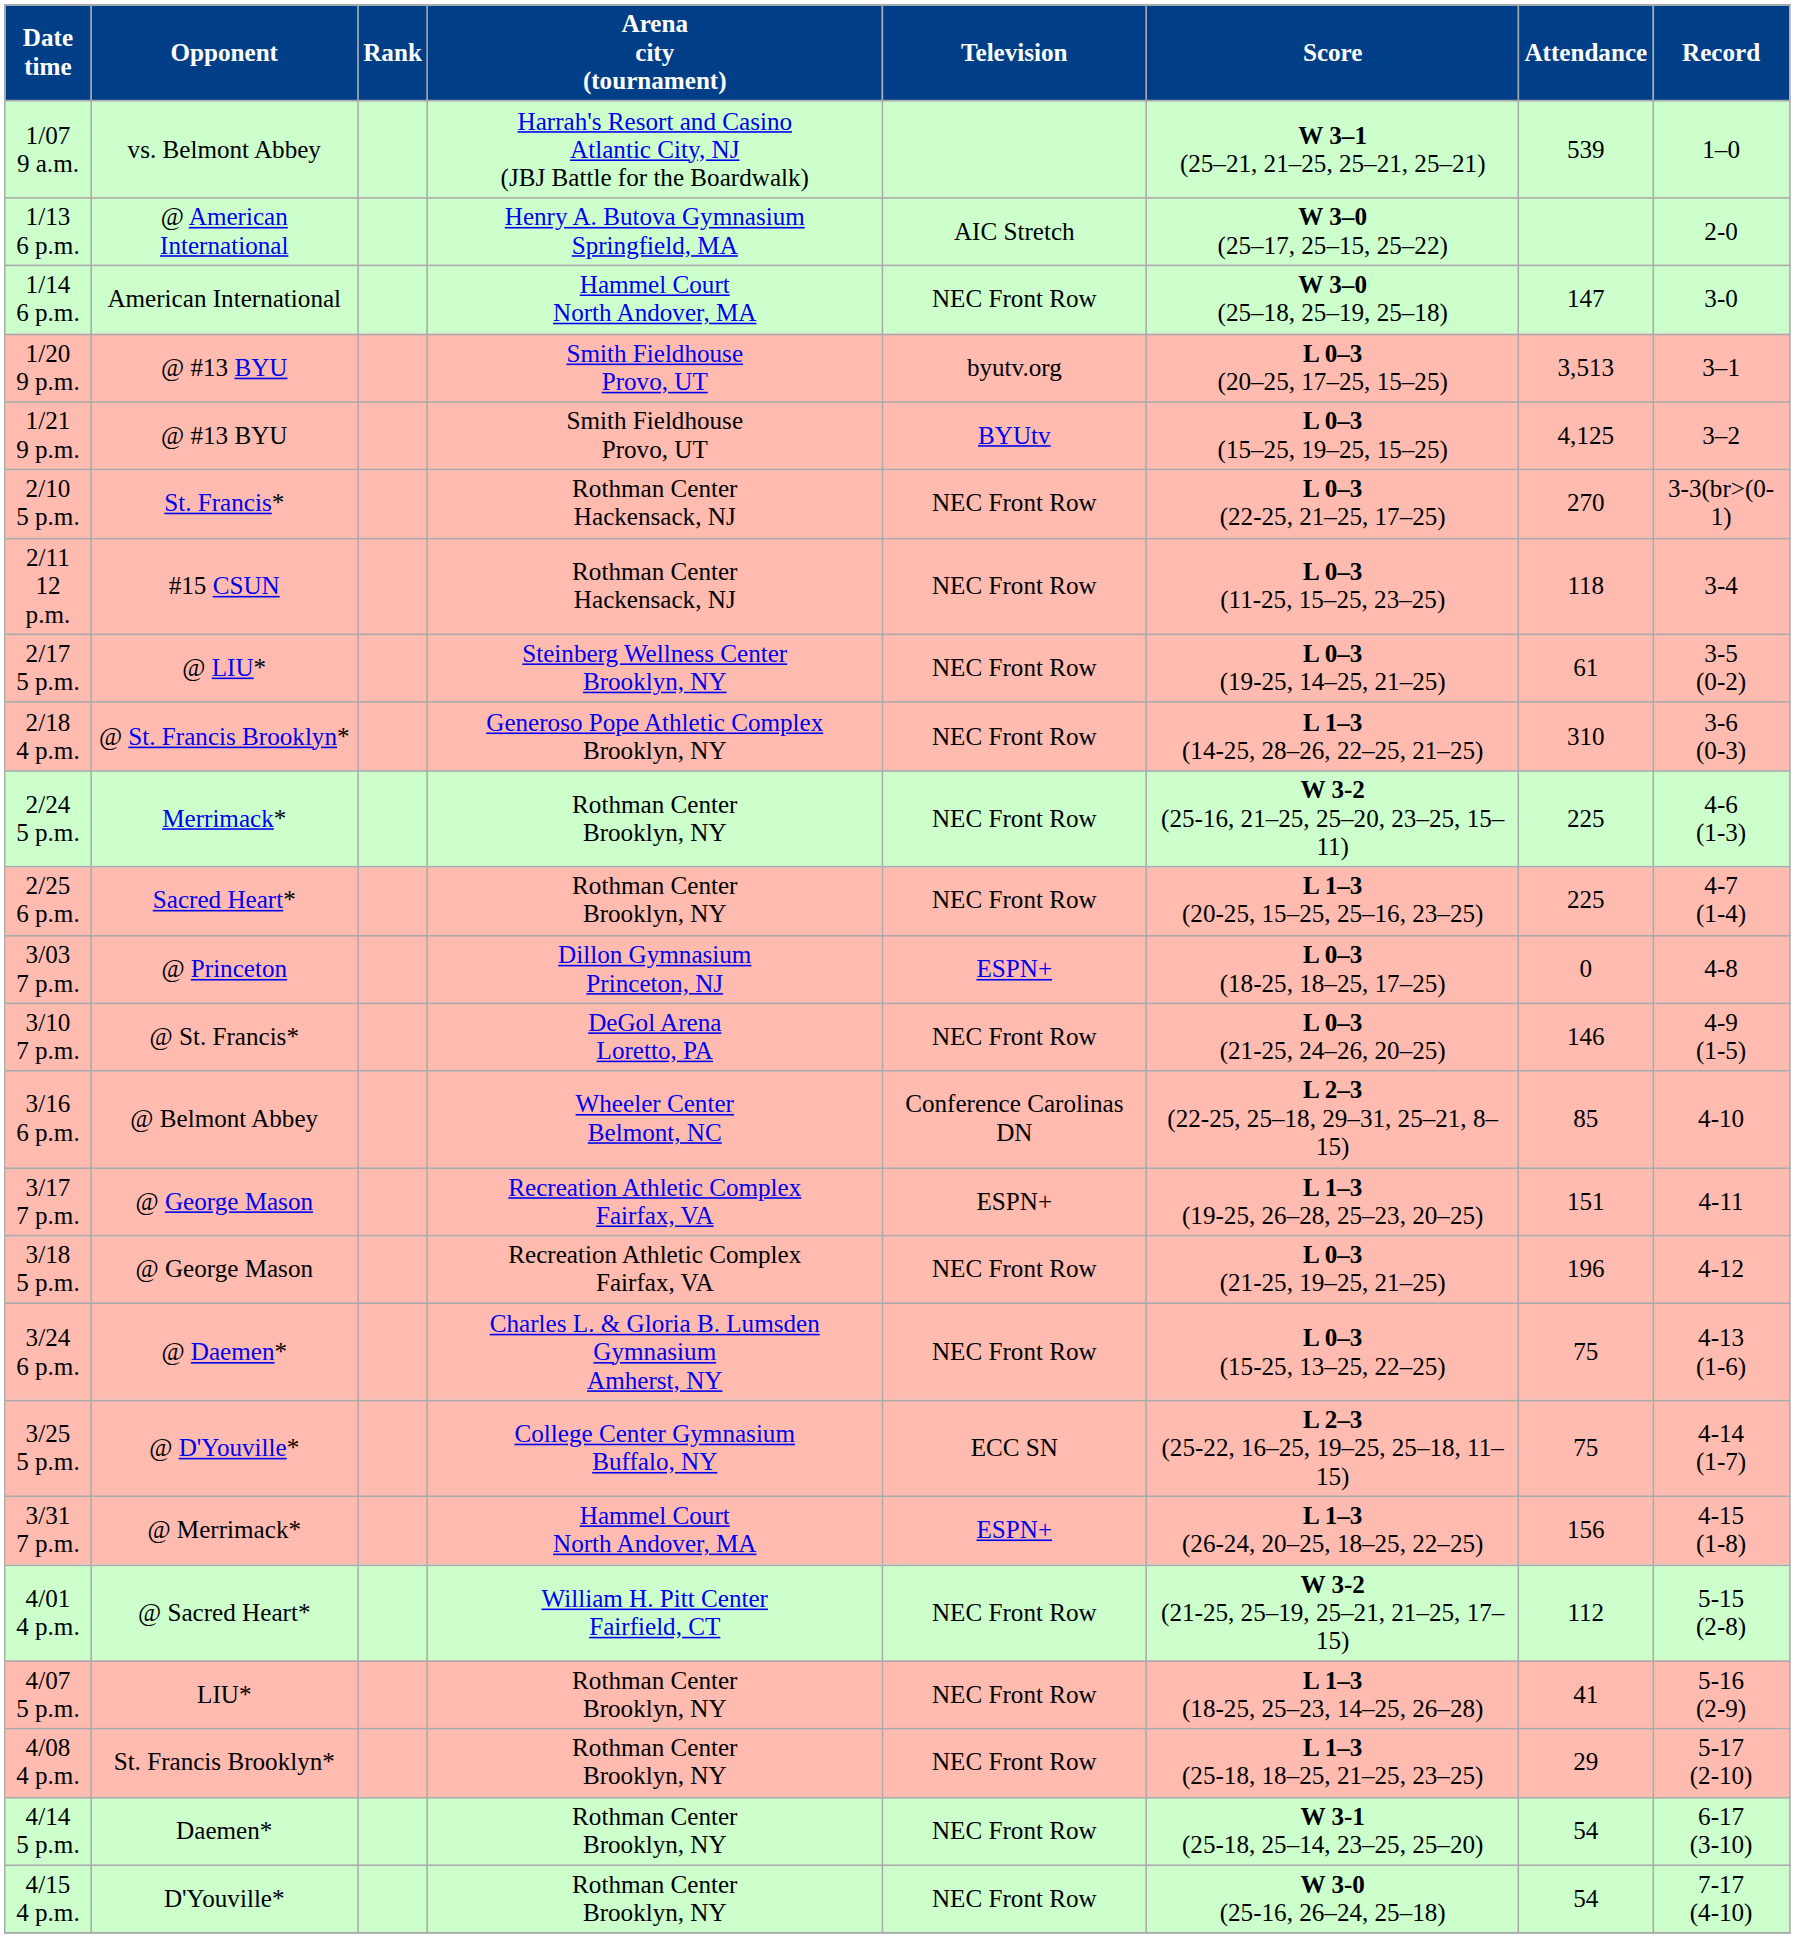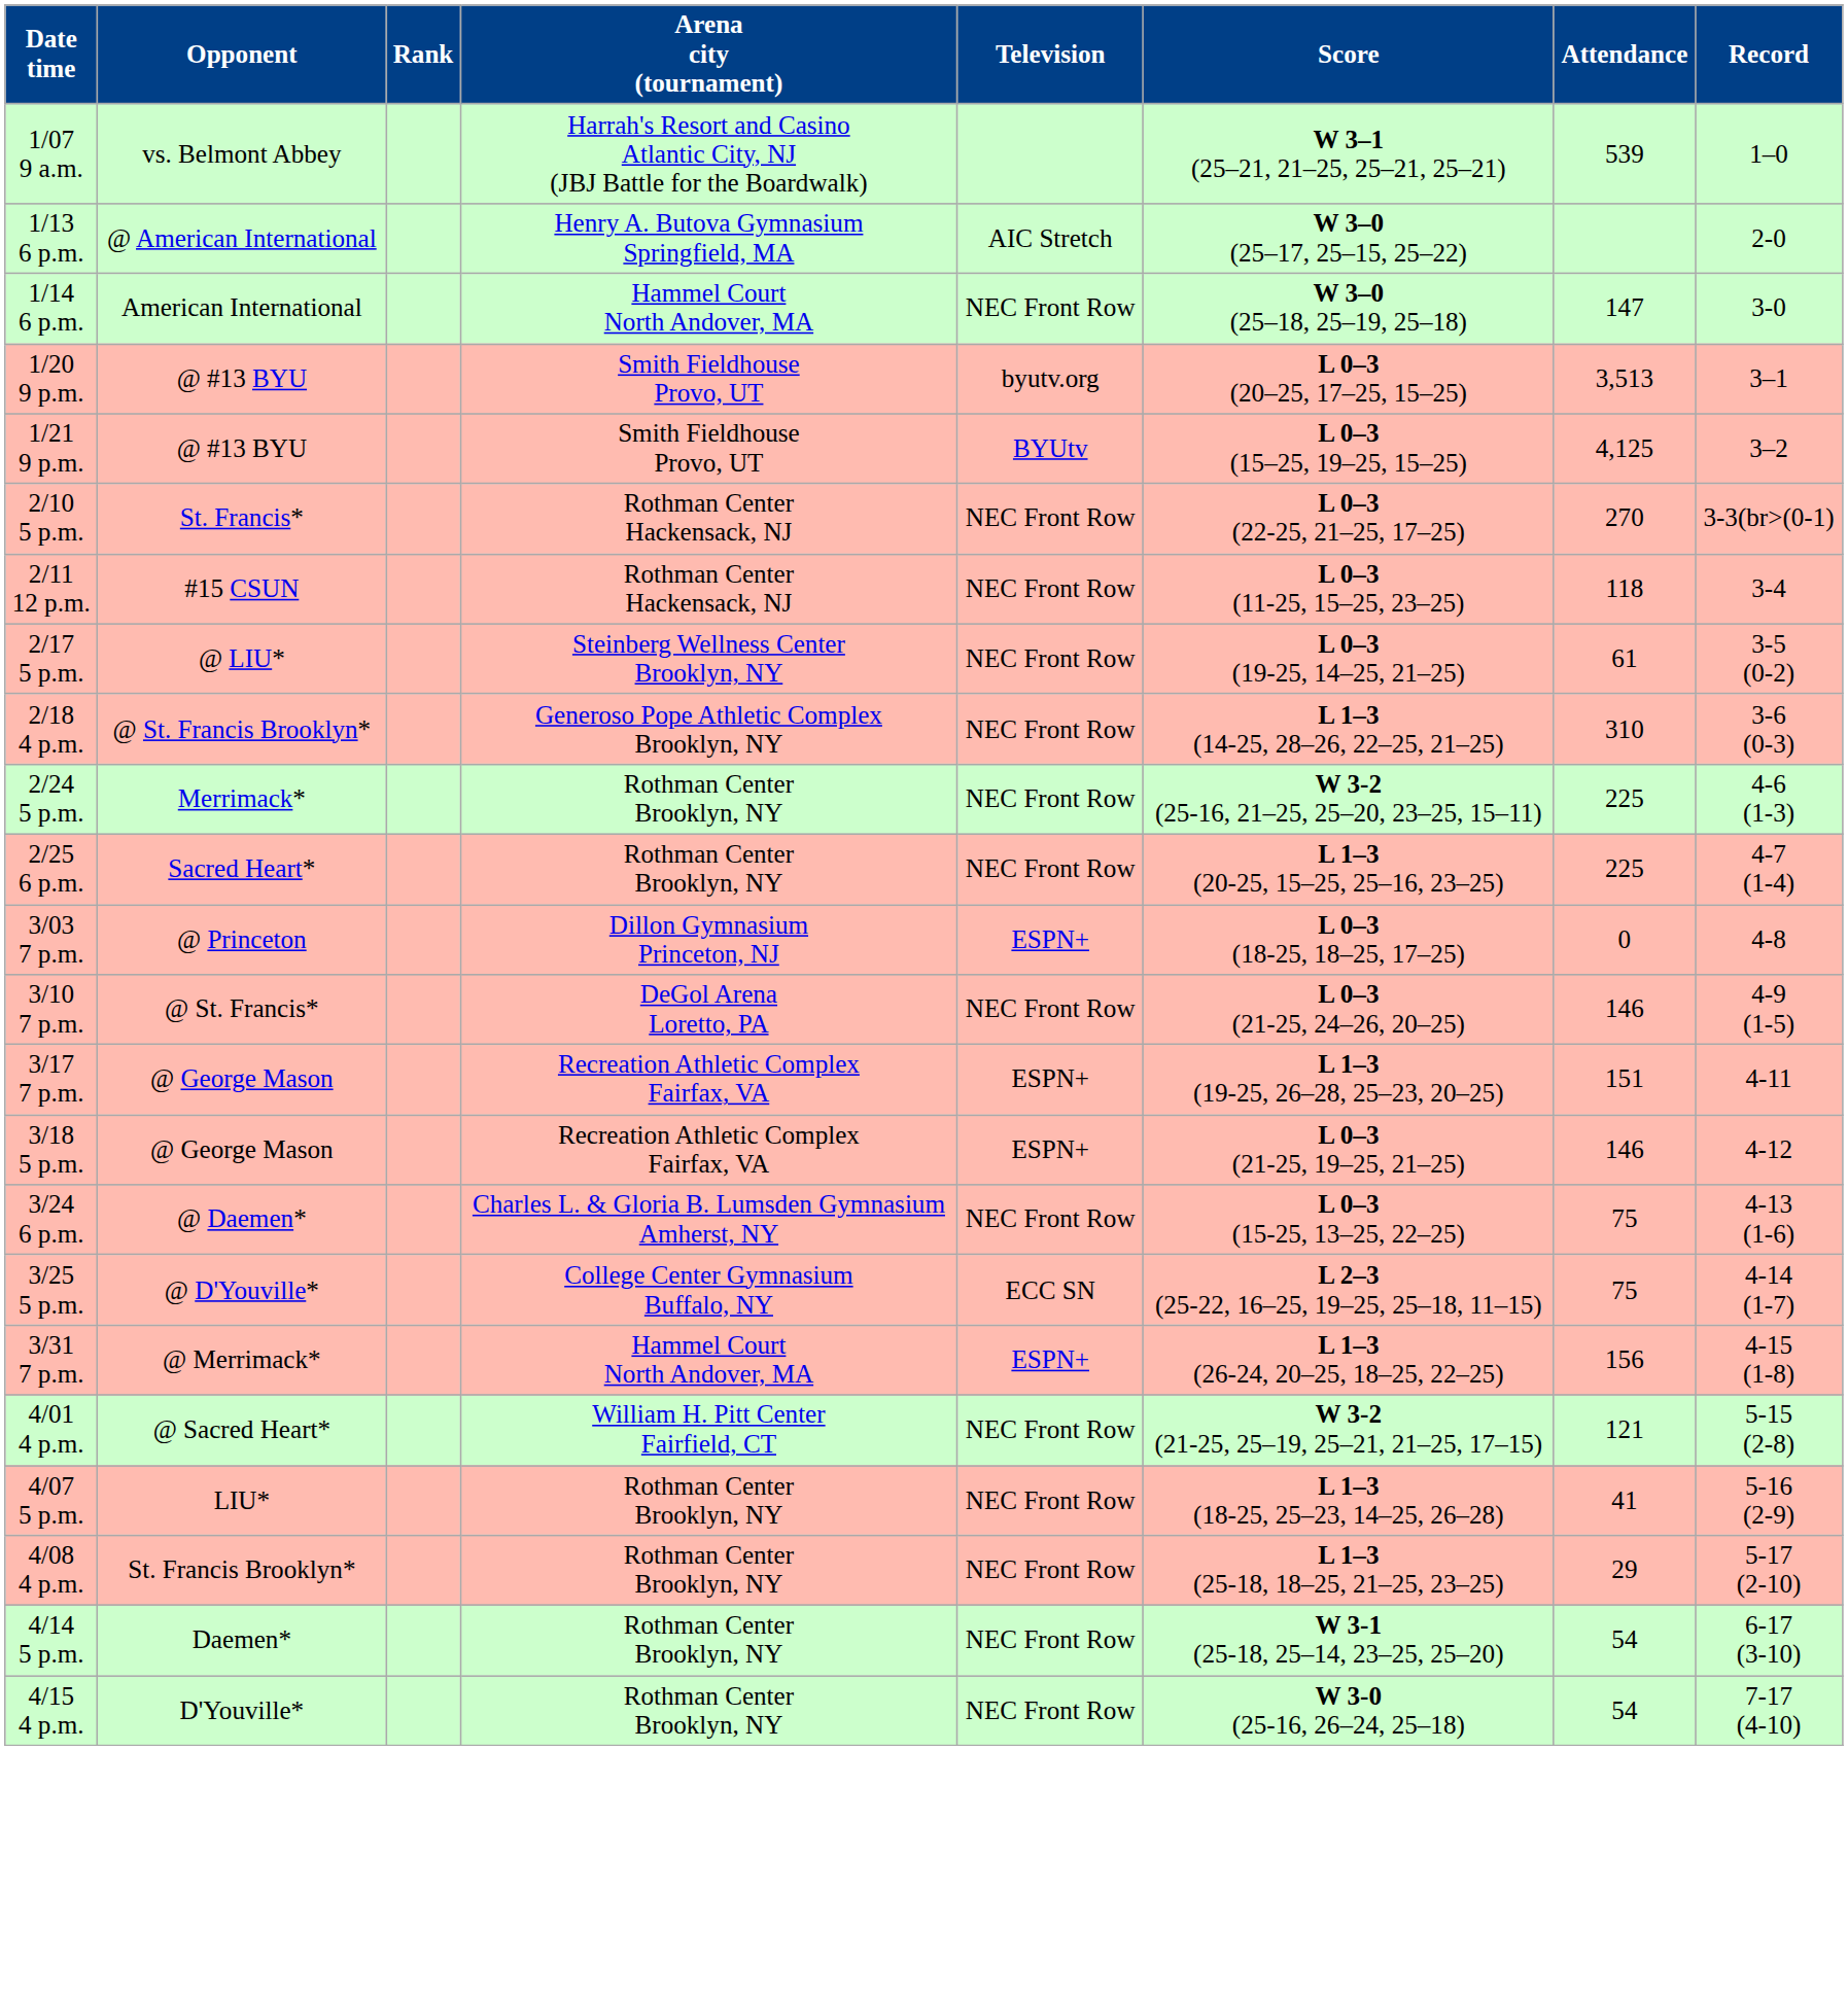 <table class="wikitable sortable" style="width:90%">
 <tr>
 <th style="background:#003F87; color:#FFFFFF;" scope="col">Date<br>time</th>
 <th style="background:#003F87; color:#FFFFFF;" scope="col">Opponent</th>
 <th style="background:#003F87; color:#FFFFFF;" scope="col">Rank</th>
 <th style="background:#003F87; color:#FFFFFF;" scope="col">Arena<br>city<br>(tournament)</th>
 <th style="background:#003F87; color:#FFFFFF;" scope="col">Television</th>
 <th style="background:#003F87; color:#FFFFFF;" scope="col">Score</th>
 <th style="background:#003F87; color:#FFFFFF;" scope="col">Attendance</th>
 <th style="background:#003F87; color:#FFFFFF;" scope="col">Record</th>
 </tr>
 <tr align="center" bgcolor="#ccffcc">
 <td>1/07<br>9 a.m.</td>
 <td>vs. Belmont Abbey</td>
 <td></td>
 <td><a href='#'>Harrah's Resort and Casino</a><br><a href='#'>Atlantic City, NJ</a><br>(JBJ Battle for the Boardwalk)</td>
 <td></td>
 <td><strong>W 3–1</strong><br>(25–21, 21–25, 25–21, 25–21)</td>
 <td>539</td>
 <td>1–0</td>
 </tr>
 <tr align="center" bgcolor="#ccffcc">
 <td>1/13<br>6 p.m.</td>
 <td>@ <a href='#'>American International</a></td>
 <td></td>
 <td><a href='#'>Henry A. Butova Gymnasium</a><br><a href='#'>Springfield, MA</a></td>
 <td>AIC Stretch</td>
 <td><strong>W 3–0</strong><br>(25–17, 25–15, 25–22)</td>
 <td></td>
 <td>2-0</td>
 </tr>
 <tr align="center" bgcolor="#ccffcc">
 <td>1/14<br>6 p.m.</td>
 <td>American International</td>
 <td></td>
 <td><a href='#'>Hammel Court</a><br><a href='#'>North Andover, MA</a></td>
 <td>NEC Front Row</td>
 <td><strong>W 3–0</strong><br>(25–18, 25–19, 25–18)</td>
 <td>147</td>
 <td>3-0</td>
 </tr>
 <tr align="center" bgcolor="#ffbbb">
 <td>1/20<br>9 p.m.</td>
 <td>@ #13 <a href='#'>BYU</a></td>
 <td></td>
 <td><a href='#'>Smith Fieldhouse</a><br><a href='#'>Provo, UT</a></td>
 <td>byutv.org</td>
 <td><strong>L 0–3</strong><br>(20–25, 17–25, 15–25)</td>
 <td>3,513</td>
 <td>3–1</td>
 </tr>
 <tr align="center" bgcolor="#ffbbb">
 <td>1/21<br>9 p.m.</td>
 <td>@ #13 BYU</td>
 <td></td>
 <td>Smith Fieldhouse<br>Provo, UT</td>
 <td><a href='#'>BYUtv</a></td>
 <td><strong>L 0–3</strong><br>(15–25, 19–25, 15–25)</td>
 <td>4,125</td>
 <td>3–2</td>
 </tr>
 <tr align="center" bgcolor="#ffbbb">
 <td>2/10<br>5 p.m.</td>
 <td><a href='#'>St. Francis</a>*</td>
 <td></td>
 <td>Rothman Center<br>Hackensack, NJ</td>
 <td>NEC Front Row</td>
 <td><strong>L 0–3</strong><br>(22-25, 21–25, 17–25)</td>
 <td>270</td>
 <td>3-3(br>(0-1)</td>
 </tr>
 <tr align="center" bgcolor="#ffbbb">
 <td>2/11<br>12 p.m.</td>
 <td>#15 <a href='#'>CSUN</a></td>
 <td></td>
 <td>Rothman Center<br>Hackensack, NJ</td>
 <td>NEC Front Row</td>
 <td><strong>L 0–3</strong><br>(11-25, 15–25, 23–25)</td>
 <td>118</td>
 <td>3-4</td>
 </tr>
 <tr align="center" bgcolor="#ffbbb">
 <td>2/17<br>5 p.m.</td>
 <td>@ <a href='#'>LIU</a>*</td>
 <td></td>
 <td><a href='#'>Steinberg Wellness Center</a><br><a href='#'>Brooklyn, NY</a></td>
 <td>NEC Front Row</td>
 <td><strong>L 0–3</strong><br>(19-25, 14–25, 21–25)</td>
 <td>61</td>
 <td>3-5<br>(0-2)</td>
 </tr>
 <tr align="center" bgcolor="#ffbbb">
 <td>2/18<br>4 p.m.</td>
 <td>@ <a href='#'>St. Francis Brooklyn</a>*</td>
 <td></td>
 <td><a href='#'>Generoso Pope Athletic Complex</a><br>Brooklyn, NY</td>
 <td>NEC Front Row</td>
 <td><strong>L 1–3</strong><br>(14-25, 28–26, 22–25, 21–25)</td>
 <td>310</td>
 <td>3-6<br>(0-3)</td>
 </tr>
 <tr align="center" bgcolor="#ccffcc">
 <td>2/24<br>5 p.m.</td>
 <td><a href='#'>Merrimack</a>*</td>
 <td></td>
 <td>Rothman Center<br>Brooklyn, NY</td>
 <td>NEC Front Row</td>
 <td><strong>W 3-2</strong><br>(25-16, 21–25, 25–20, 23–25, 15–11)</td>
 <td>225</td>
 <td>4-6<br>(1-3)</td>
 </tr>
 <tr align="center" bgcolor="#ffbbb">
 <td>2/25<br>6 p.m.</td>
 <td><a href='#'>Sacred Heart</a>*</td>
 <td></td>
 <td>Rothman Center<br>Brooklyn, NY</td>
 <td>NEC Front Row</td>
 <td><strong>L 1–3</strong><br>(20-25, 15–25, 25–16, 23–25)</td>
 <td>225</td>
 <td>4-7<br>(1-4)</td>
 </tr>
 <tr align="center" bgcolor="#ffbbb">
 <td>3/03<br>7 p.m.</td>
 <td>@ <a href='#'>Princeton</a></td>
 <td></td>
 <td><a href='#'>Dillon Gymnasium</a><br><a href='#'>Princeton, NJ</a></td>
 <td><a href='#'>ESPN+</a></td>
 <td><strong>L 0–3</strong><br>(18-25, 18–25, 17–25)</td>
 <td>0</td>
 <td>4-8</td>
 </tr>
 <tr align="center" bgcolor="#ffbbb">
 <td>3/10<br>7 p.m.</td>
 <td>@ St. Francis*</td>
 <td></td>
 <td><a href='#'>DeGol Arena</a><br><a href='#'>Loretto, PA</a></td>
 <td>NEC Front Row</td>
 <td><strong>L 0–3</strong><br>(21-25, 24–26, 20–25)</td>
 <td>146</td>
 <td>4-9<br>(1-5)</td>
 </tr>
 <tr align="center" bgcolor="#ffbbb">
-<td>3/16<br>6 p.m.</td>
-<td>@ Belmont Abbey</td>
-<td></td>
-<td><a href='#'>Wheeler Center</a><br><a href='#'>Belmont, NC</a></td>
-<td>Conference Carolinas DN</td>
-<td><strong>L 2–3</strong><br>(22-25, 25–18, 29–31, 25–21, 8–15)</td>
-<td>85</td>
-<td>4-10</td>
-</tr>
-<tr align="center" bgcolor="#ffbbb">
 <td>3/17<br>7 p.m.</td>
 <td>@ <a href='#'>George Mason</a></td>
 <td></td>
 <td><a href='#'>Recreation Athletic Complex</a><br><a href='#'>Fairfax, VA</a></td>
 <td>ESPN+</td>
 <td><strong>L 1–3</strong><br>(19-25, 26–28, 25–23, 20–25)</td>
 <td>151</td>
 <td>4-11</td>
 </tr>
 <tr align="center" bgcolor="#ffbbb">
 <td>3/18<br>5 p.m.</td>
 <td>@ George Mason</td>
 <td></td>
 <td>Recreation Athletic Complex<br>Fairfax, VA</td>
-<td>NEC Front Row</td>
+<td>ESPN+</td>
 <td><strong>L 0–3</strong><br>(21-25, 19–25, 21–25)</td>
-<td>196</td>
+<td>146</td>
 <td>4-12</td>
 </tr>
 <tr align="center" bgcolor="#ffbbb">
 <td>3/24<br>6 p.m.</td>
 <td>@ <a href='#'>Daemen</a>*</td>
 <td></td>
 <td><a href='#'>Charles L. & Gloria B. Lumsden Gymnasium</a><br><a href='#'>Amherst, NY</a></td>
 <td>NEC Front Row</td>
 <td><strong>L 0–3</strong><br>(15-25, 13–25, 22–25)</td>
 <td>75</td>
 <td>4-13<br>(1-6)</td>
 </tr>
 <tr align="center" bgcolor="#ffbbb">
 <td>3/25<br>5 p.m.</td>
 <td>@ <a href='#'>D'Youville</a>*</td>
 <td></td>
 <td><a href='#'>College Center Gymnasium</a><br><a href='#'>Buffalo, NY</a></td>
 <td>ECC SN</td>
 <td><strong>L 2–3</strong><br>(25-22, 16–25, 19–25, 25–18, 11–15)</td>
 <td>75</td>
 <td>4-14<br>(1-7)</td>
 </tr>
 <tr align="center" bgcolor="#ffbbb">
 <td>3/31<br>7 p.m.</td>
 <td>@ Merrimack*</td>
 <td></td>
 <td><a href='#'>Hammel Court</a><br><a href='#'>North Andover, MA</a></td>
 <td><a href='#'>ESPN+</a></td>
 <td><strong>L 1–3</strong><br>(26-24, 20–25, 18–25, 22–25)</td>
 <td>156</td>
 <td>4-15<br>(1-8)</td>
 </tr>
 <tr align="center" bgcolor="#ccffcc">
 <td>4/01<br>4 p.m.</td>
 <td>@ Sacred Heart*</td>
 <td></td>
 <td><a href='#'>William H. Pitt Center</a><br><a href='#'>Fairfield, CT</a></td>
 <td>NEC Front Row</td>
 <td><strong>W 3-2</strong><br>(21-25, 25–19, 25–21, 21–25, 17–15)</td>
-<td>112</td>
+<td>121</td>
 <td>5-15<br>(2-8)</td>
 </tr>
 <tr align="center" bgcolor="#ffbbb">
 <td>4/07<br>5 p.m.</td>
 <td>LIU*</td>
 <td></td>
 <td>Rothman Center<br>Brooklyn, NY</td>
 <td>NEC Front Row</td>
 <td><strong>L 1–3</strong><br>(18-25, 25–23, 14–25, 26–28)</td>
 <td>41</td>
 <td>5-16<br>(2-9)</td>
 </tr>
 <tr align="center" bgcolor="#ffbbb">
 <td>4/08<br>4 p.m.</td>
 <td>St. Francis Brooklyn*</td>
 <td></td>
 <td>Rothman Center<br>Brooklyn, NY</td>
 <td>NEC Front Row</td>
 <td><strong>L 1–3</strong><br>(25-18, 18–25, 21–25, 23–25)</td>
 <td>29</td>
 <td>5-17<br>(2-10)</td>
 </tr>
 <tr align="center" bgcolor="#ccffcc">
 <td>4/14<br>5 p.m.</td>
 <td>Daemen*</td>
 <td></td>
 <td>Rothman Center<br>Brooklyn, NY</td>
 <td>NEC Front Row</td>
 <td><strong>W 3-1</strong><br>(25-18, 25–14, 23–25, 25–20)</td>
 <td>54</td>
 <td>6-17<br>(3-10)</td>
 </tr>
 <tr align="center" bgcolor="#ccffcc">
 <td>4/15<br>4 p.m.</td>
 <td>D'Youville*</td>
 <td></td>
 <td>Rothman Center<br>Brooklyn, NY</td>
 <td>NEC Front Row</td>
 <td><strong>W 3-0</strong><br>(25-16, 26–24, 25–18)</td>
 <td>54</td>
 <td>7-17<br>(4-10)</td>
 </tr>
 <tr>
 </tr>
 </table>
